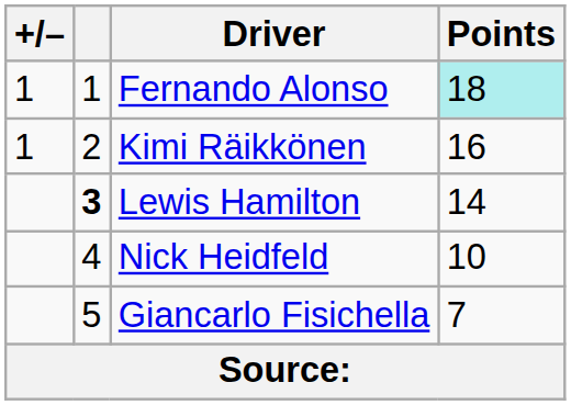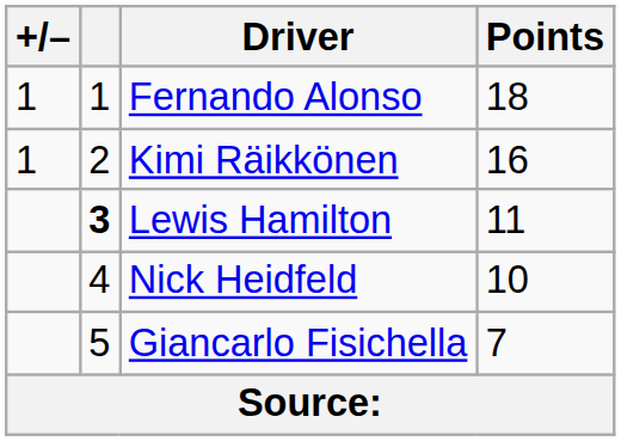 <table class="wikitable" style="font-size: 85%;">
 <tr>
 <th>+/–</th>
 <th></th>
 <th>Driver</th>
 <th>Points</th>
 </tr>
 <tr>
 <td> 1</td>
 <td align="center">1</td>
 <td> <a href='#'>Fernando Alonso</a></td>
-<td style="background: paleturquoise;">18</td>
+<td>18</td>
 </tr>
 <tr>
 <td> 1</td>
 <td align="center">2</td>
 <td> <a href='#'>Kimi Räikkönen</a></td>
 <td>16</td>
 </tr>
 <tr>
 <td></td>
 <td align="center"><strong>3</strong></td>
 <td> <a href='#'>Lewis Hamilton</a></td>
-<td>14</td>
+<td>11</td>
 </tr>
 <tr>
 <td></td>
 <td align="center">4</td>
 <td> <a href='#'>Nick Heidfeld</a></td>
 <td>10</td>
 </tr>
 <tr>
 <td></td>
 <td align="center">5</td>
 <td> <a href='#'>Giancarlo Fisichella</a></td>
 <td>7</td>
 </tr>
 <tr>
 <th colspan=4>Source:</th>
 </tr>
 </table>
